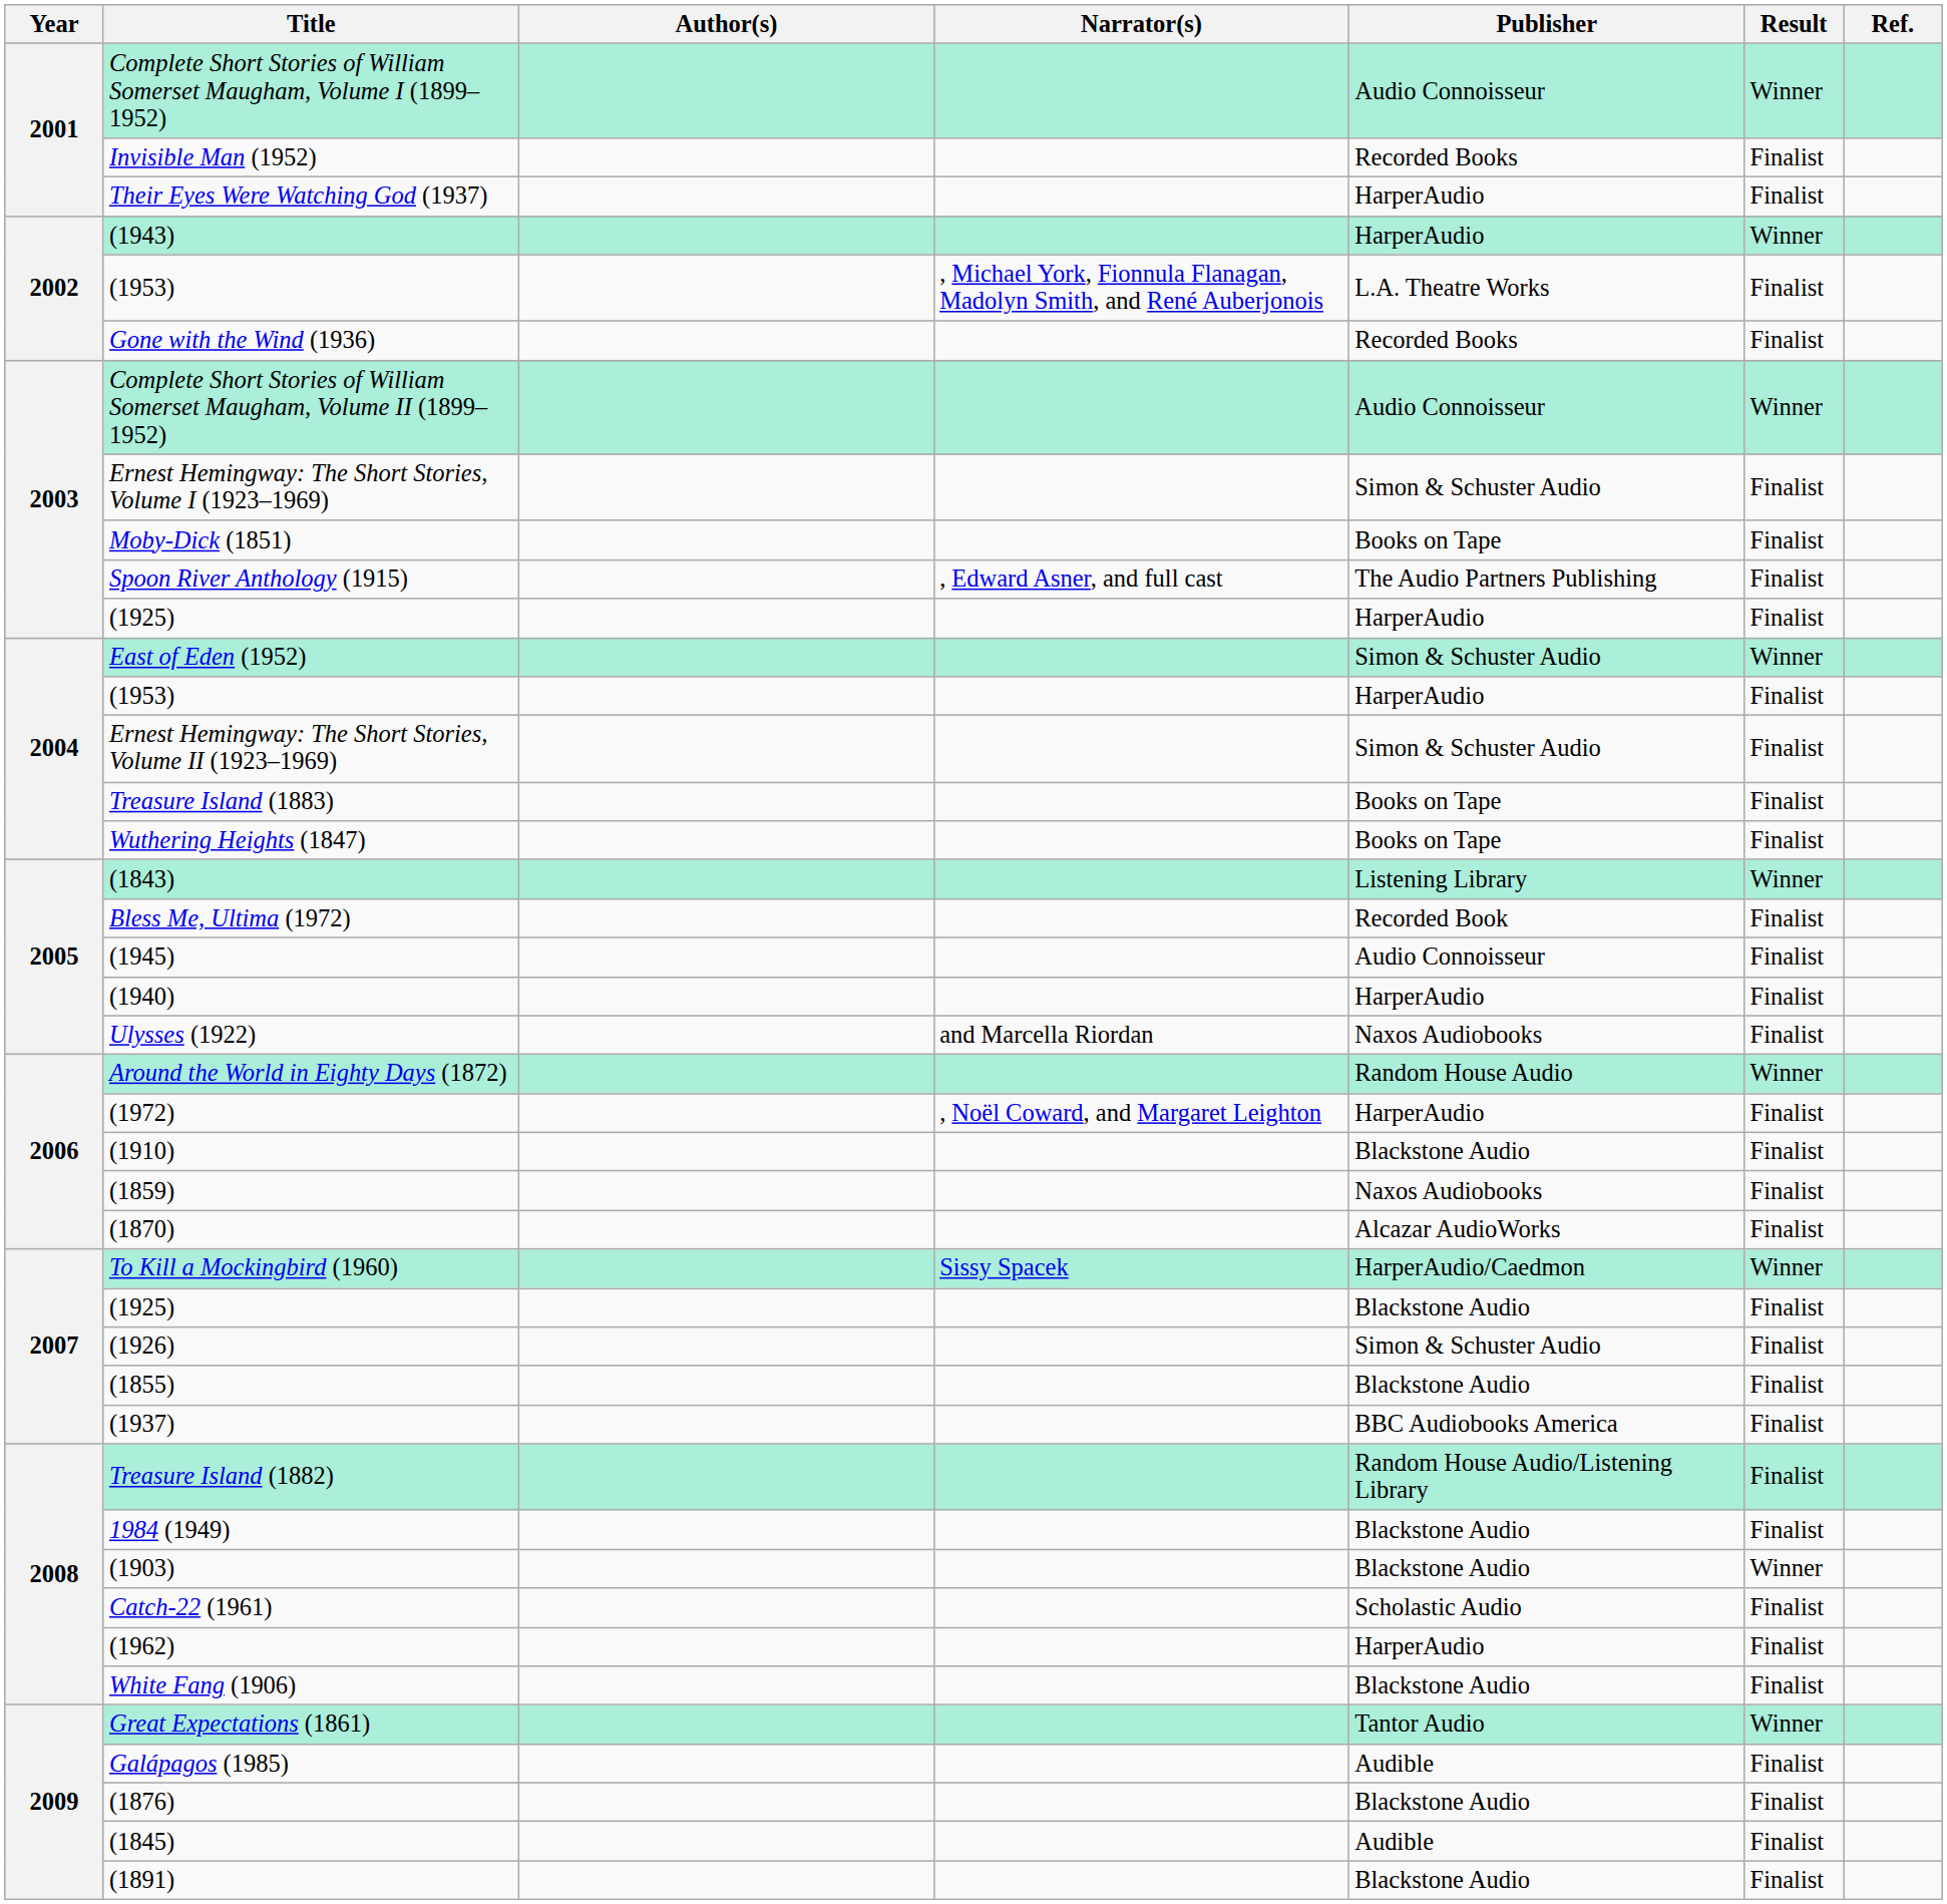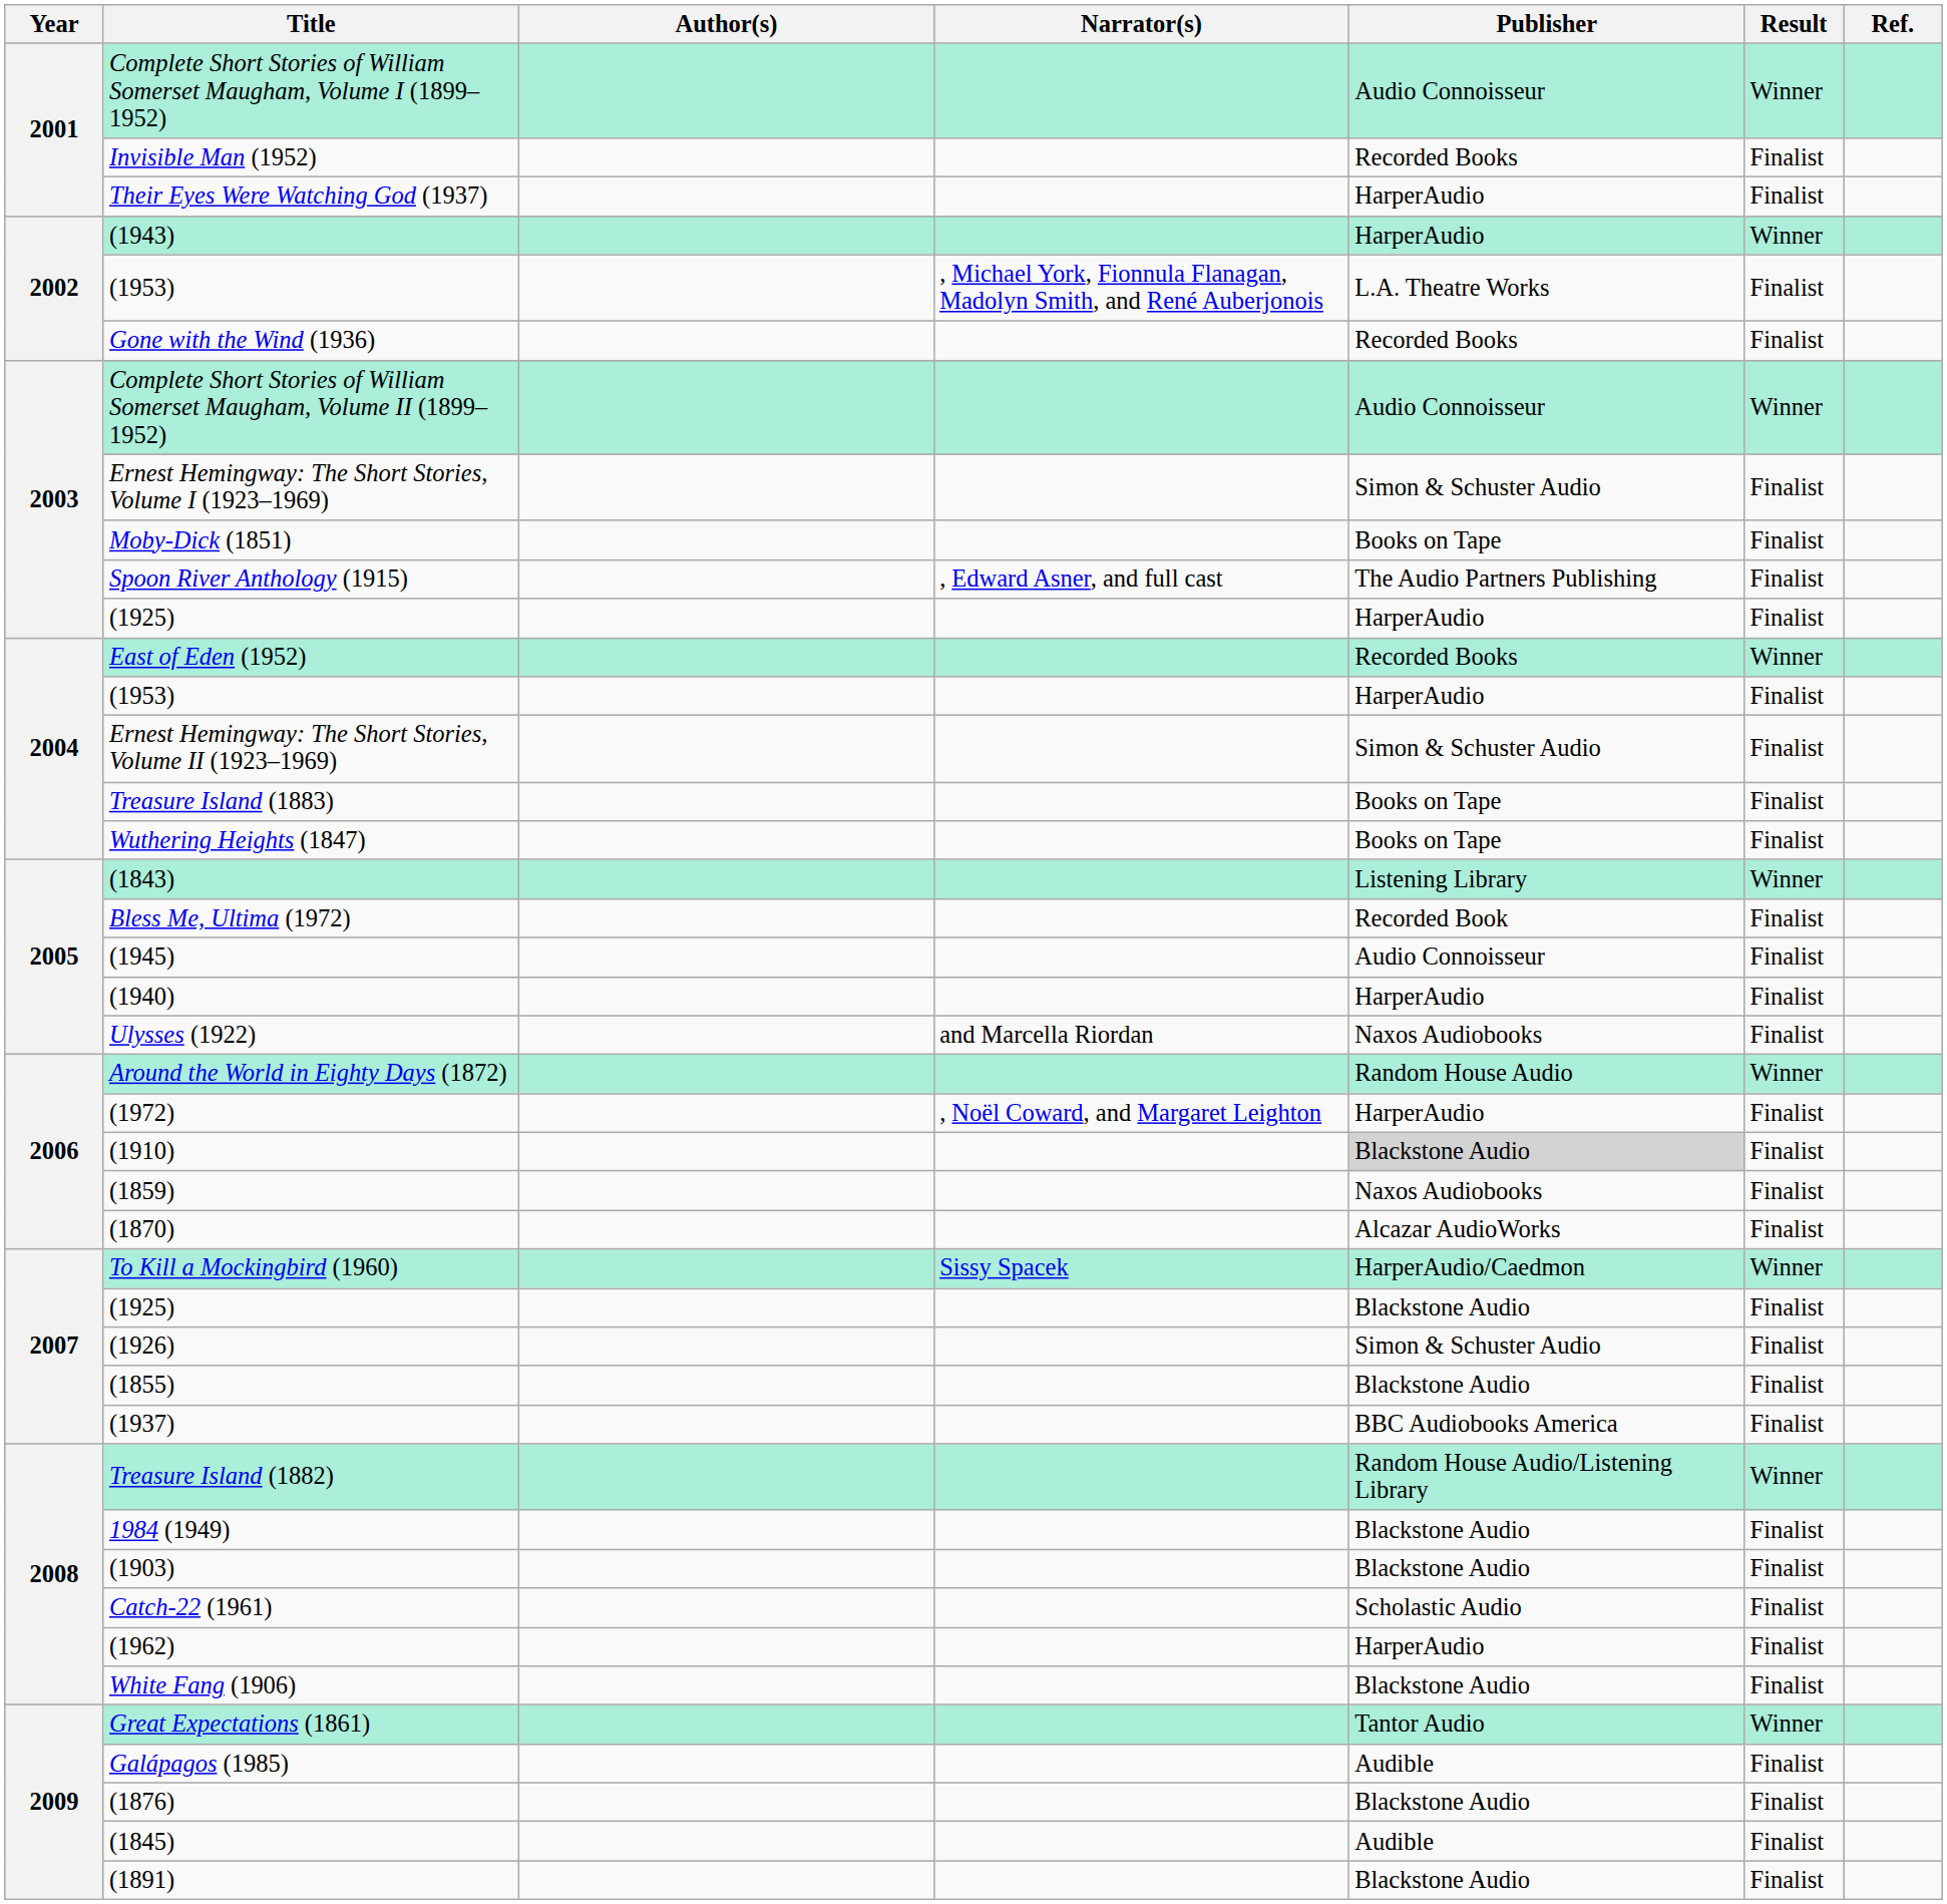 <table class="wikitable sortable mw-collapsible" style="width:100%">
 <tr>
 <th scope="col" width="5%">Year</th>
 <th scope="col" width="21%">Title</th>
 <th scope="col" width="21%">Author(s)</th>
 <th scope="col" width="21%">Narrator(s)</th>
 <th scope="col" width="20%">Publisher</th>
 <th scope="col" width="5%">Result</th>
 <th scope="col" width="5%">Ref.</th>
 </tr>
 <tr style="background:#ABEED9">
 <th rowspan="3">2001<br></th>
 <td><em>Complete Short Stories of William Somerset Maugham, Volume I</em> (1899–1952)</td>
 <td></td>
 <td></td>
 <td>Audio Connoisseur</td>
 <td>Winner</td>
 <td></td>
 </tr>
 <tr>
 <td><em><a href='#'>Invisible Man</a></em> (1952)</td>
 <td></td>
 <td></td>
 <td>Recorded Books</td>
 <td>Finalist</td>
 <td></td>
 </tr>
 <tr>
 <td><em><a href='#'>Their Eyes Were Watching God</a></em> (1937)</td>
 <td></td>
 <td></td>
 <td>HarperAudio</td>
 <td>Finalist</td>
 <td></td>
 </tr>
 <tr style="background:#ABEED9">
 <th rowspan="3">2002<br></th>
 <td><em></em> (1943)</td>
 <td></td>
 <td></td>
 <td>HarperAudio</td>
 <td>Winner</td>
 <td></td>
 </tr>
 <tr>
 <td><em></em> (1953)</td>
 <td></td>
 <td>, <a href='#'>Michael York</a>, <a href='#'>Fionnula Flanagan</a>, <a href='#'>Madolyn Smith</a>, and <a href='#'>René Auberjonois</a></td>
 <td>L.A. Theatre Works</td>
 <td>Finalist</td>
 <td></td>
 </tr>
 <tr>
 <td><em><a href='#'>Gone with the Wind</a></em> (1936)</td>
 <td></td>
 <td></td>
 <td>Recorded Books</td>
 <td>Finalist</td>
 <td></td>
 </tr>
 <tr style="background:#ABEED9">
 <th rowspan="5">2003<br></th>
 <td><em>Complete Short Stories of William Somerset Maugham, Volume II</em> (1899–1952)</td>
 <td></td>
 <td></td>
 <td>Audio Connoisseur</td>
 <td>Winner</td>
 <td></td>
 </tr>
 <tr>
 <td><em>Ernest Hemingway: The Short Stories, Volume I</em> (1923–1969)</td>
 <td></td>
 <td></td>
 <td>Simon & Schuster Audio</td>
 <td>Finalist</td>
 <td></td>
 </tr>
 <tr>
 <td><em><a href='#'>Moby-Dick</a></em> (1851)</td>
 <td></td>
 <td></td>
 <td>Books on Tape</td>
 <td>Finalist</td>
 <td></td>
 </tr>
 <tr>
 <td><em><a href='#'>Spoon River Anthology</a></em> (1915)</td>
 <td></td>
 <td>, <a href='#'>Edward Asner</a>, and full cast</td>
 <td>The Audio Partners Publishing</td>
 <td>Finalist</td>
 <td></td>
 </tr>
 <tr>
 <td><em></em> (1925)</td>
 <td></td>
 <td></td>
 <td>HarperAudio</td>
 <td>Finalist</td>
 <td></td>
 </tr>
 <tr style="background:#ABEED9">
 <th rowspan="5">2004<br></th>
 <td><em><a href='#'>East of Eden</a></em> (1952)</td>
 <td></td>
 <td></td>
-<td>Simon & Schuster Audio</td>
+<td>Recorded Books</td>
 <td>Winner</td>
 <td></td>
 </tr>
 <tr>
 <td><em></em> (1953)</td>
 <td></td>
 <td></td>
 <td>HarperAudio</td>
 <td>Finalist</td>
 <td></td>
 </tr>
 <tr>
 <td><em>Ernest Hemingway: The Short Stories, Volume II</em> (1923–1969)</td>
 <td></td>
 <td></td>
 <td>Simon & Schuster Audio</td>
 <td>Finalist</td>
 <td></td>
 </tr>
 <tr>
 <td><em><a href='#'>Treasure Island</a></em> (1883)</td>
 <td></td>
 <td></td>
 <td>Books on Tape</td>
 <td>Finalist</td>
 <td></td>
 </tr>
 <tr>
 <td><em><a href='#'>Wuthering Heights</a></em> (1847)</td>
 <td></td>
 <td></td>
 <td>Books on Tape</td>
 <td>Finalist</td>
 <td></td>
 </tr>
 <tr style="background:#ABEED9">
 <th rowspan="5">2005<br></th>
 <td><em></em> (1843)</td>
 <td></td>
 <td></td>
 <td>Listening Library</td>
 <td>Winner</td>
 <td></td>
 </tr>
 <tr>
 <td><em><a href='#'>Bless Me, Ultima</a></em> (1972)</td>
 <td></td>
 <td></td>
 <td>Recorded Book</td>
 <td>Finalist</td>
 <td></td>
 </tr>
 <tr>
 <td><em></em> (1945)</td>
 <td></td>
 <td></td>
 <td>Audio Connoisseur</td>
 <td>Finalist</td>
 <td></td>
 </tr>
 <tr>
 <td><em></em> (1940)</td>
 <td></td>
 <td></td>
 <td>HarperAudio</td>
 <td>Finalist</td>
 <td></td>
 </tr>
 <tr>
 <td><em><a href='#'>Ulysses</a></em> (1922)</td>
 <td></td>
 <td> and Marcella Riordan</td>
 <td>Naxos Audiobooks</td>
 <td>Finalist</td>
 <td></td>
 </tr>
 <tr style="background:#ABEED9">
 <th rowspan="5">2006<br></th>
 <td><em><a href='#'>Around the World in Eighty Days</a></em> (1872)</td>
 <td></td>
 <td></td>
 <td>Random House Audio</td>
 <td>Winner</td>
 <td></td>
 </tr>
 <tr>
 <td><em></em> (1972)</td>
 <td></td>
 <td>, <a href='#'>Noël Coward</a>, and <a href='#'>Margaret Leighton</a></td>
 <td>HarperAudio</td>
 <td>Finalist</td>
 <td></td>
 </tr>
 <tr>
 <td><em></em> (1910)</td>
 <td></td>
 <td></td>
-<td>Blackstone Audio</td>
+<td style="background: lightgrey;">Blackstone Audio</td>
 <td>Finalist</td>
 <td></td>
 </tr>
 <tr>
 <td><em></em> (1859)</td>
 <td></td>
 <td></td>
 <td>Naxos Audiobooks</td>
 <td>Finalist</td>
 <td></td>
 </tr>
 <tr>
 <td><em></em> (1870)</td>
 <td></td>
 <td></td>
 <td>Alcazar AudioWorks</td>
 <td>Finalist</td>
 <td></td>
 </tr>
 <tr style="background:#ABEED9">
 <th rowspan="5">2007<br></th>
 <td><em><a href='#'>To Kill a Mockingbird</a></em> (1960)</td>
 <td></td>
 <td><a href='#'>Sissy Spacek</a></td>
 <td>HarperAudio/Caedmon</td>
 <td>Winner</td>
 <td></td>
 </tr>
 <tr>
 <td><em></em> (1925)</td>
 <td></td>
 <td></td>
 <td>Blackstone Audio</td>
 <td>Finalist</td>
 <td></td>
 </tr>
 <tr>
 <td><em></em> (1926)</td>
 <td></td>
 <td></td>
 <td>Simon & Schuster Audio</td>
 <td>Finalist</td>
 <td></td>
 </tr>
 <tr>
 <td><em></em> (1855)</td>
 <td></td>
 <td></td>
 <td>Blackstone Audio</td>
 <td>Finalist</td>
 <td></td>
 </tr>
 <tr>
 <td><em></em> (1937)</td>
 <td></td>
 <td></td>
 <td>BBC Audiobooks America</td>
 <td>Finalist</td>
 <td></td>
 </tr>
 <tr style="background:#ABEED9">
 <th rowspan="6">2008<br></th>
 <td><em><a href='#'>Treasure Island</a></em> (1882)</td>
 <td></td>
 <td></td>
 <td>Random House Audio/Listening Library</td>
-<td>Finalist</td>
+<td>Winner</td>
 <td></td>
 </tr>
 <tr>
 <td><em><a href='#'>1984</a></em> (1949)</td>
 <td></td>
 <td></td>
 <td>Blackstone Audio</td>
 <td>Finalist</td>
 <td></td>
 </tr>
 <tr>
 <td><em></em> (1903)</td>
 <td></td>
 <td></td>
 <td>Blackstone Audio</td>
-<td>Winner</td>
+<td>Finalist</td>
 <td></td>
 </tr>
 <tr>
 <td><em><a href='#'>Catch-22</a></em> (1961)</td>
 <td></td>
 <td></td>
 <td>Scholastic Audio</td>
 <td>Finalist</td>
 <td></td>
 </tr>
 <tr>
 <td><em></em> (1962)</td>
 <td></td>
 <td></td>
 <td>HarperAudio</td>
 <td>Finalist</td>
 <td></td>
 </tr>
 <tr>
 <td><em><a href='#'>White Fang</a></em> (1906)</td>
 <td></td>
 <td></td>
 <td>Blackstone Audio</td>
 <td>Finalist</td>
 <td></td>
 </tr>
 <tr style="background:#ABEED9">
 <th rowspan="5">2009<br></th>
 <td><em><a href='#'>Great Expectations</a></em> (1861)</td>
 <td></td>
 <td></td>
 <td>Tantor Audio</td>
 <td>Winner</td>
 <td></td>
 </tr>
 <tr>
 <td><em><a href='#'>Galápagos</a></em> (1985)</td>
 <td></td>
 <td></td>
 <td>Audible</td>
 <td>Finalist</td>
 <td></td>
 </tr>
 <tr>
 <td><em></em> (1876)</td>
 <td></td>
 <td></td>
 <td>Blackstone Audio</td>
 <td>Finalist</td>
 <td></td>
 </tr>
 <tr>
 <td><em></em> (1845)</td>
 <td></td>
 <td></td>
 <td>Audible</td>
 <td>Finalist</td>
 <td></td>
 </tr>
 <tr>
 <td><em></em> (1891)</td>
 <td></td>
 <td></td>
 <td>Blackstone Audio</td>
 <td>Finalist</td>
 <td></td>
 </tr>
 </table>
